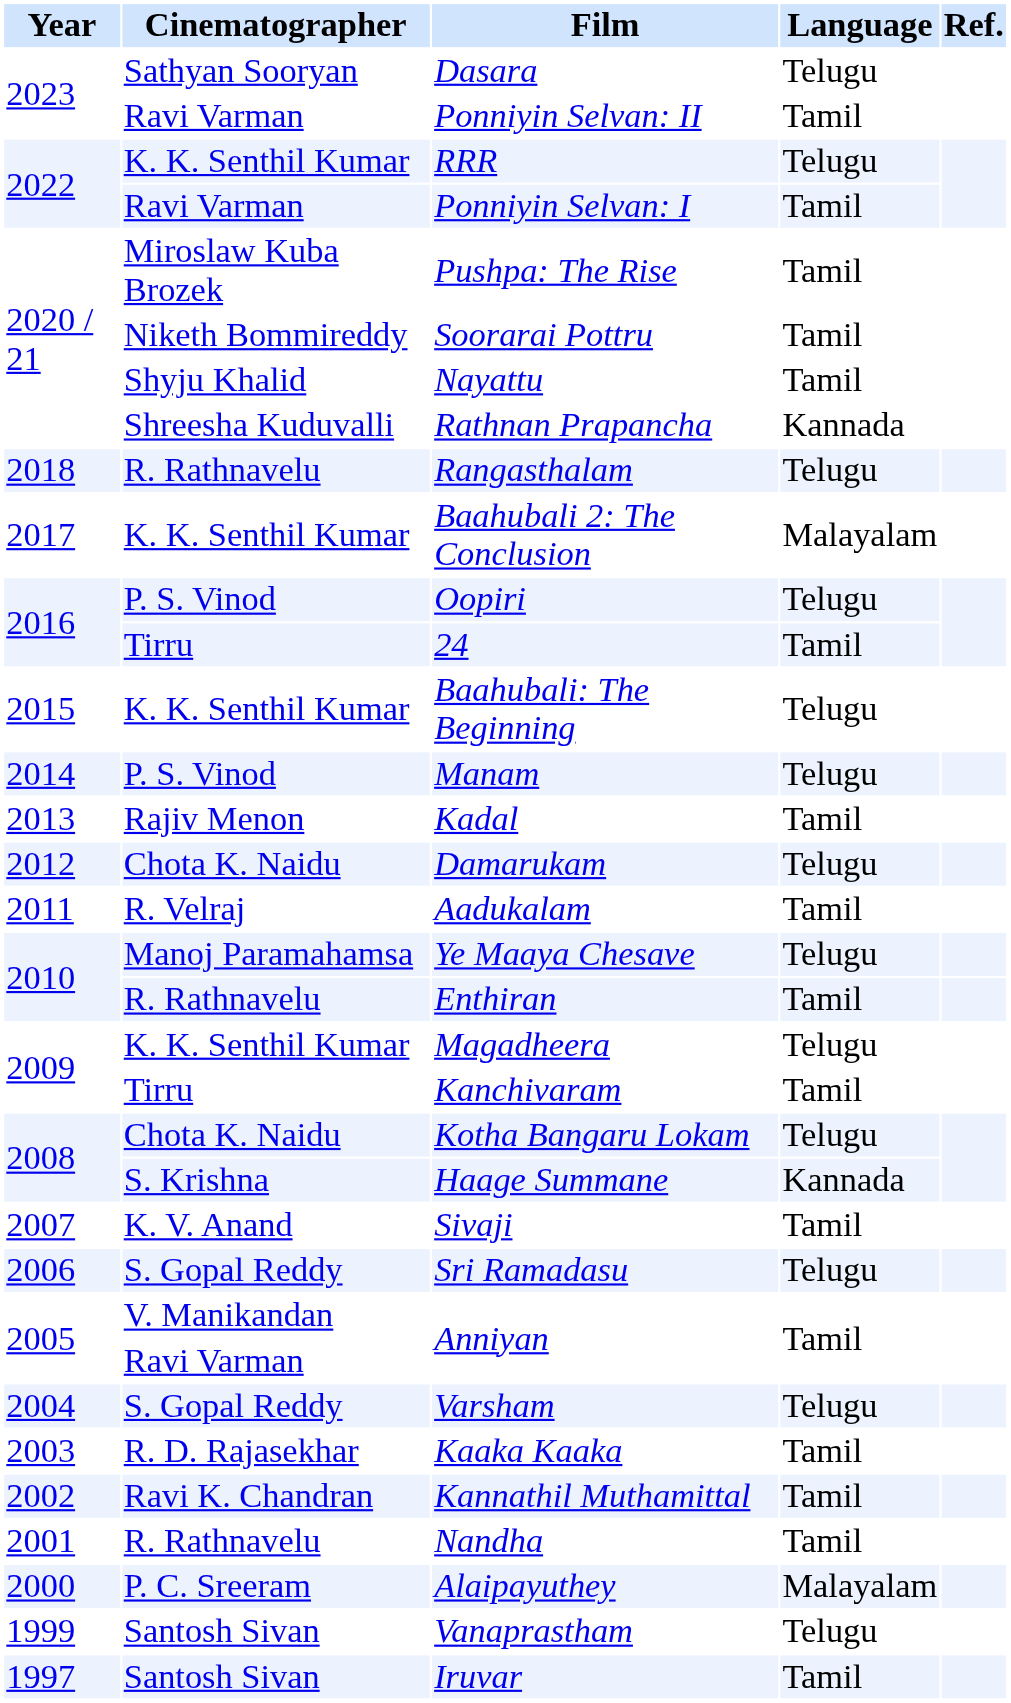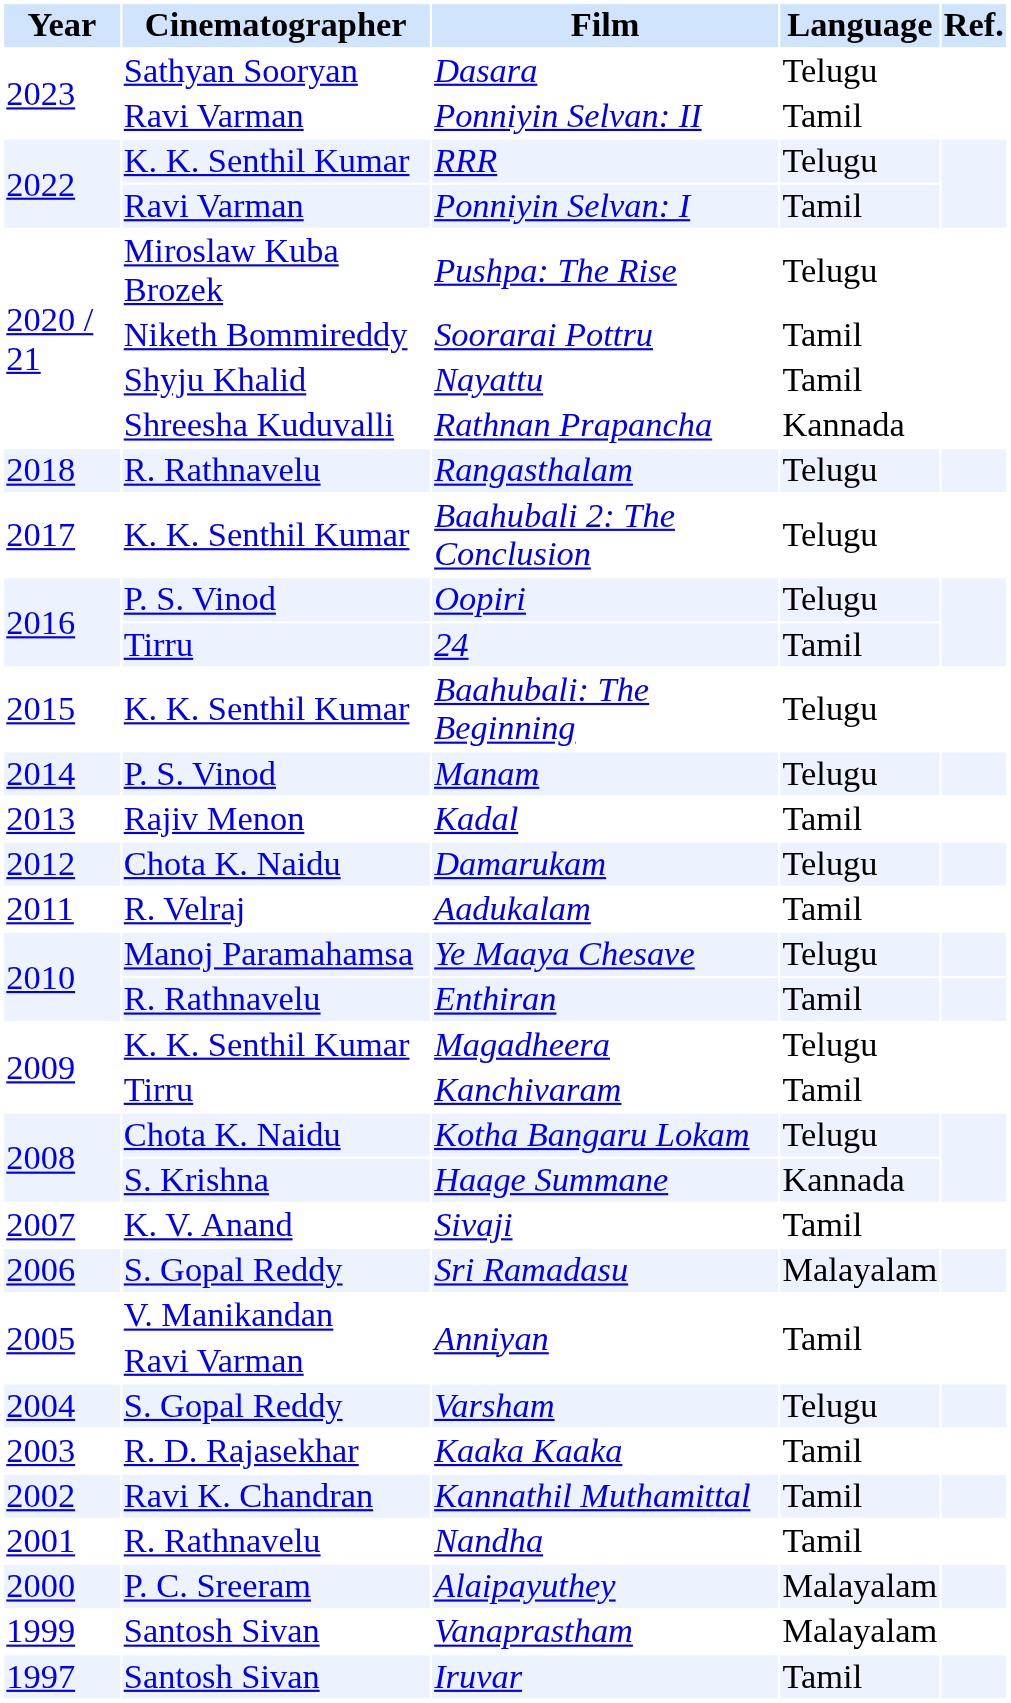 <table class="sortable" cellspacing="1" cellpadding="1" border="0" width="75%">
 <tr bgcolor="#d1e4fd">
 <th>Year</th>
 <th>Cinematographer</th>
 <th>Film</th>
 <th>Language</th>
 <th>Ref.</th>
 </tr>
 <tr>
 <td rowspan="2"><a href='#'>2023</a></td>
 <td><a href='#'>Sathyan Sooryan</a></td>
 <td><a href='#'><em>Dasara</em></a></td>
 <td>Telugu</td>
 <td></td>
 </tr>
 <tr>
 <td><a href='#'>Ravi Varman</a></td>
 <td><em><a href='#'>Ponniyin Selvan: II</a></em></td>
 <td>Tamil</td>
 <td></td>
 </tr>
 <tr bgcolor="#edf3fe">
 <td rowspan="2"><a href='#'>2022</a></td>
 <td><a href='#'>K. K. Senthil Kumar</a></td>
 <td><em><a href='#'>RRR</a></em></td>
 <td>Telugu</td>
 <td rowspan="2"></td>
 </tr>
 <tr bgcolor="#edf3fe">
 <td><a href='#'>Ravi Varman</a></td>
 <td><em><a href='#'>Ponniyin Selvan: I</a></em></td>
 <td>Tamil</td>
 </tr>
 <tr>
 <td rowspan="4"><a href='#'>2020 / 21</a></td>
 <td><a href='#'>Miroslaw Kuba Brozek</a></td>
 <td><em><a href='#'>Pushpa: The Rise</a></em></td>
-<td>Tamil</td>
+<td>Telugu</td>
 <td rowspan="4"></td>
 </tr>
 <tr>
 <td><a href='#'>Niketh Bommireddy</a></td>
 <td><em><a href='#'>Soorarai Pottru</a></em></td>
 <td>Tamil</td>
 </tr>
 <tr>
 <td><a href='#'>Shyju Khalid</a></td>
 <td><em><a href='#'>Nayattu</a></em></td>
 <td>Tamil</td>
 </tr>
 <tr>
 <td><a href='#'>Shreesha Kuduvalli</a></td>
 <td><em><a href='#'>Rathnan Prapancha</a></em></td>
 <td>Kannada</td>
 </tr>
 <tr bgcolor="#edf3fe">
 <td><a href='#'>2018</a></td>
 <td><a href='#'>R. Rathnavelu</a></td>
 <td><em><a href='#'>Rangasthalam</a></em></td>
 <td>Telugu</td>
 <td></td>
 </tr>
 <tr>
 <td><a href='#'>2017</a></td>
 <td><a href='#'>K. K. Senthil Kumar</a></td>
 <td><em><a href='#'>Baahubali 2: The Conclusion</a></em></td>
-<td>Malayalam</td>
+<td>Telugu</td>
 <td></td>
 </tr>
 <tr bgcolor="#edf3fe">
 <td rowspan="2"><a href='#'>2016</a></td>
 <td><a href='#'>P. S. Vinod</a></td>
 <td><em><a href='#'>Oopiri</a></em></td>
 <td>Telugu</td>
 <td rowspan="2"></td>
 </tr>
 <tr bgcolor="#edf3fe">
 <td><a href='#'>Tirru</a></td>
 <td><em><a href='#'>24</a></em></td>
 <td>Tamil</td>
 </tr>
 <tr>
 <td><a href='#'>2015</a></td>
 <td><a href='#'>K. K. Senthil Kumar</a></td>
 <td><em><a href='#'>Baahubali: The Beginning</a></em></td>
 <td>Telugu</td>
 <td></td>
 </tr>
 <tr bgcolor="#edf3fe">
 <td><a href='#'>2014</a></td>
 <td><a href='#'>P. S. Vinod</a></td>
 <td><em><a href='#'>Manam</a></em></td>
 <td>Telugu</td>
 <td></td>
 </tr>
 <tr>
 <td><a href='#'>2013</a></td>
 <td><a href='#'>Rajiv Menon</a></td>
 <td><em><a href='#'>Kadal</a></em></td>
 <td>Tamil</td>
 <td></td>
 </tr>
 <tr bgcolor="#edf3fe">
 <td><a href='#'>2012</a></td>
 <td><a href='#'>Chota K. Naidu</a></td>
 <td><em><a href='#'>Damarukam</a></em></td>
 <td>Telugu</td>
 <td></td>
 </tr>
 <tr>
 <td><a href='#'>2011</a></td>
 <td><a href='#'>R. Velraj</a></td>
 <td><em><a href='#'>Aadukalam</a></em></td>
 <td>Tamil</td>
 <td></td>
 </tr>
 <tr bgcolor="#edf3fe">
 <td rowspan="2"><a href='#'>2010</a></td>
 <td><a href='#'>Manoj Paramahamsa</a></td>
 <td><em><a href='#'>Ye Maaya Chesave</a></em></td>
 <td>Telugu</td>
 <td></td>
 </tr>
 <tr bgcolor="#edf3fe">
 <td><a href='#'>R. Rathnavelu</a></td>
 <td><em><a href='#'>Enthiran</a></em></td>
 <td>Tamil</td>
 <td></td>
 </tr>
 <tr>
 <td rowspan="2"><a href='#'>2009</a></td>
 <td><a href='#'>K. K. Senthil Kumar</a></td>
 <td><em><a href='#'>Magadheera</a></em></td>
 <td>Telugu</td>
 <td rowspan="2"></td>
 </tr>
 <tr>
 <td><a href='#'>Tirru</a></td>
 <td><em><a href='#'>Kanchivaram</a></em></td>
 <td>Tamil</td>
 </tr>
 <tr bgcolor="#edf3fe">
 <td rowspan="2"><a href='#'>2008</a></td>
 <td><a href='#'>Chota K. Naidu</a></td>
 <td><em><a href='#'>Kotha Bangaru Lokam</a></em></td>
 <td>Telugu</td>
 <td rowspan="2"></td>
 </tr>
 <tr bgcolor="#edf3fe">
 <td><a href='#'>S. Krishna</a></td>
 <td><em><a href='#'>Haage Summane</a></em></td>
 <td>Kannada</td>
 </tr>
 <tr>
 <td><a href='#'>2007</a></td>
 <td><a href='#'>K. V. Anand</a></td>
 <td><em><a href='#'>Sivaji</a></em></td>
 <td>Tamil</td>
 <td></td>
 </tr>
 <tr bgcolor="#edf3fe">
 <td><a href='#'>2006</a></td>
 <td><a href='#'>S. Gopal Reddy</a></td>
 <td><em><a href='#'>Sri Ramadasu</a></em></td>
-<td>Telugu</td>
+<td>Malayalam</td>
 <td></td>
 </tr>
 <tr>
 <td rowspan="2"><a href='#'>2005</a></td>
 <td><a href='#'>V. Manikandan</a></td>
 <td rowspan="2"><em><a href='#'>Anniyan</a></em></td>
 <td rowspan="2">Tamil</td>
 <td></td>
 </tr>
 <tr>
 <td><a href='#'>Ravi Varman</a></td>
 <td></td>
 </tr>
 <tr bgcolor="#edf3fe">
 <td><a href='#'>2004</a></td>
 <td><a href='#'>S. Gopal Reddy</a></td>
 <td><em><a href='#'>Varsham</a></em></td>
 <td>Telugu</td>
 <td></td>
 </tr>
 <tr>
 <td><a href='#'>2003</a></td>
 <td><a href='#'>R. D. Rajasekhar</a></td>
 <td><em><a href='#'>Kaaka Kaaka</a></em></td>
 <td>Tamil</td>
 <td></td>
 </tr>
 <tr bgcolor="#edf3fe">
 <td><a href='#'>2002</a></td>
 <td><a href='#'>Ravi K. Chandran</a></td>
 <td><em><a href='#'>Kannathil Muthamittal</a></em></td>
 <td>Tamil</td>
 <td></td>
 </tr>
 <tr>
 <td><a href='#'>2001</a></td>
 <td><a href='#'>R. Rathnavelu</a></td>
 <td><em><a href='#'>Nandha</a></em></td>
 <td>Tamil</td>
 <td></td>
 </tr>
 <tr bgcolor="#edf3fe">
 <td><a href='#'>2000</a></td>
 <td><a href='#'>P. C. Sreeram</a></td>
 <td><em><a href='#'>Alaipayuthey</a></em></td>
 <td>Malayalam</td>
 <td></td>
 </tr>
 <tr>
 <td><a href='#'>1999</a></td>
 <td><a href='#'>Santosh Sivan</a></td>
 <td><em><a href='#'>Vanaprastham</a></em></td>
-<td>Telugu</td>
+<td>Malayalam</td>
 <td></td>
 </tr>
 <tr bgcolor="#edf3fe">
 <td><a href='#'>1997</a></td>
 <td><a href='#'>Santosh Sivan</a></td>
 <td><em><a href='#'>Iruvar</a></em></td>
 <td>Tamil</td>
 <td></td>
 </tr>
 </table>
